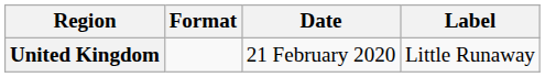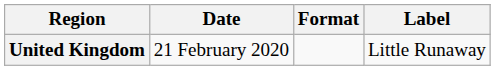 <table class="wikitable plainrowheaders">
 <tr>
 <th scope="col">Region</th>
+<th scope="col">Date</th>
 <th scope="col">Format</th>
-<th scope="col">Date</th>
 <th scope="col">Label</th>
 </tr>
 <tr>
 <th scope="row">United Kingdom</th>
+<td>21 February 2020</td>
 <td></td>
-<td>21 February 2020</td>
 <td>Little Runaway</td>
 </tr>
 </table>
